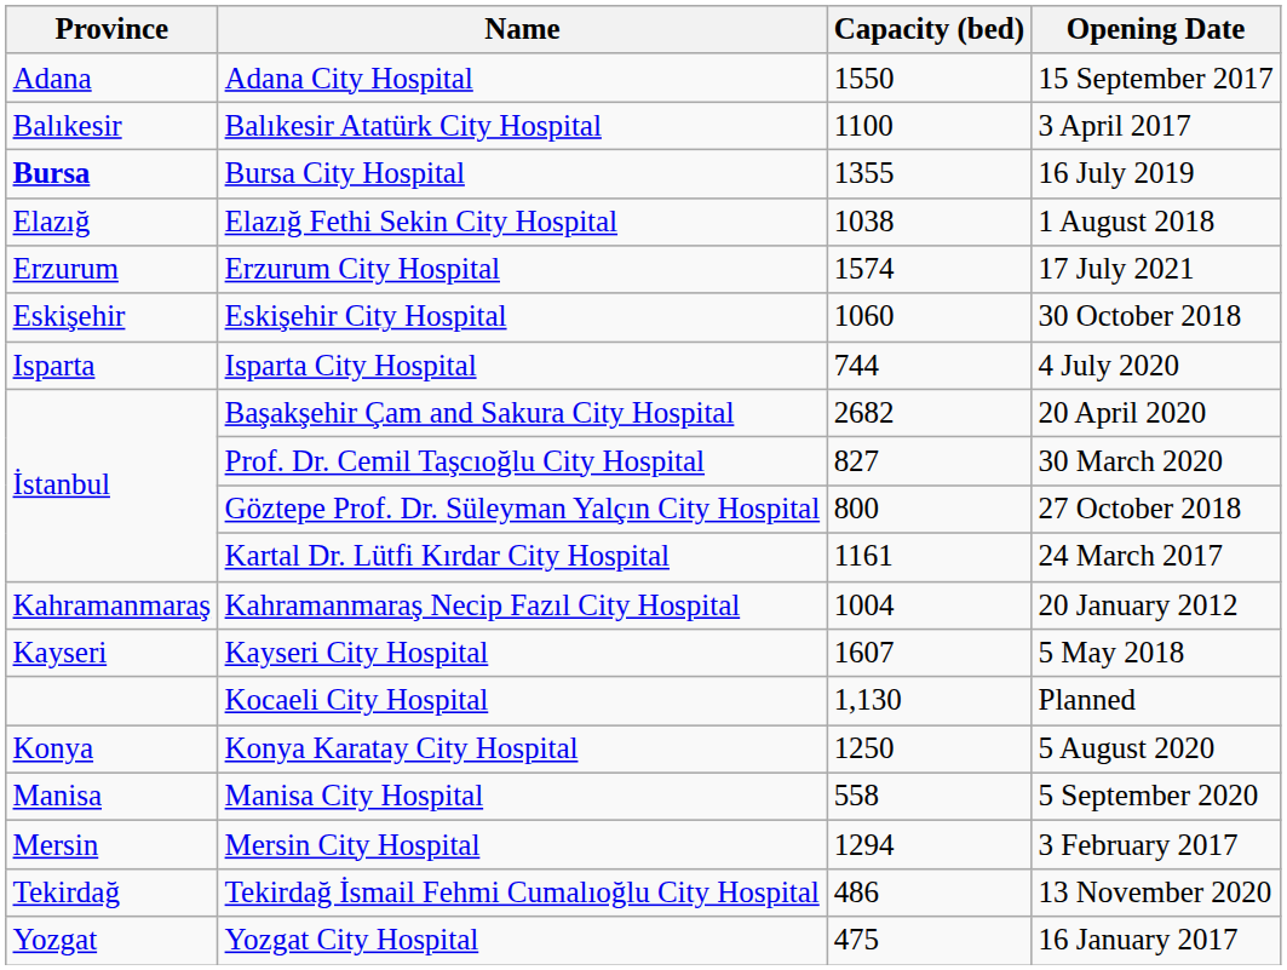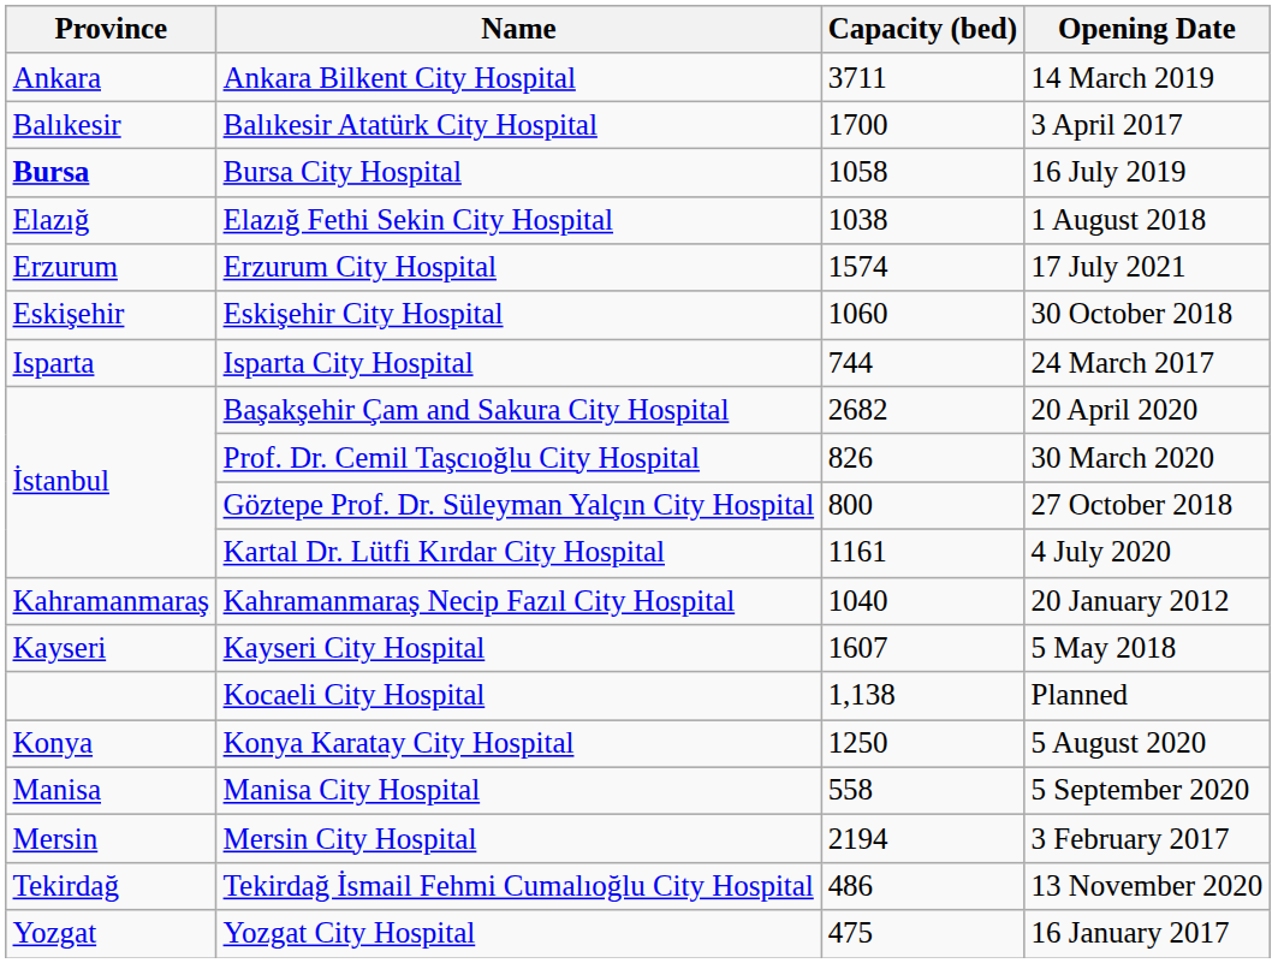 <table class="wikitable sortable">
 <tr>
 <th>Province</th>
 <th>Name</th>
 <th>Capacity (bed)</th>
 <th>Opening Date</th>
 </tr>
 <tr>
-<td><a href='#'>Adana</a></td>
-<td><a href='#'>Adana City Hospital</a></td>
-<td>1550</td>
-<td data-sort-value="2017-09-01">15 September 2017</td>
+<td><a href='#'>Ankara</a></td>
+<td><a href='#'>Ankara Bilkent City Hospital</a></td>
+<td>3711</td>
+<td data-sort-value="2019-02-01">14 March 2019</td>
 </tr>
 <tr>
 <td><a href='#'>Balıkesir</a></td>
 <td><a href='#'>Balıkesir Atatürk City Hospital</a></td>
-<td>1100</td>
+<td>1700</td>
 <td>3 April 2017</td>
 </tr>
 <tr>
 <td><strong><a href='#'>Bursa</a></strong></td>
 <td><a href='#'>Bursa City Hospital</a></td>
-<td>1355</td>
+<td>1058</td>
 <td data-sort-value="2019-07-01">16 July 2019</td>
 </tr>
 <tr>
 <td><a href='#'>Elazığ</a></td>
 <td><a href='#'>Elazığ Fethi Sekin City Hospital</a></td>
 <td>1038</td>
 <td data-sort-value="2018-08-01">1 August 2018</td>
 </tr>
 <tr>
 <td><a href='#'>Erzurum</a></td>
 <td><a href='#'>Erzurum City Hospital</a></td>
 <td>1574</td>
 <td>17 July 2021</td>
 </tr>
 <tr>
 <td><a href='#'>Eskişehir</a></td>
 <td><a href='#'>Eskişehir City Hospital</a></td>
 <td>1060</td>
 <td data-sort-value="2018-10-01">30 October 2018</td>
 </tr>
 <tr>
 <td><a href='#'>Isparta</a></td>
 <td><a href='#'>Isparta City Hospital</a></td>
 <td>744</td>
-<td data-sort-value="2019-03-20">4 July 2020</td>
+<td data-sort-value="2017-03-01">24 March 2017</td>
 </tr>
 <tr>
 <td rowspan="4"><a href='#'>İstanbul</a></td>
 <td><a href='#'>Başakşehir Çam and Sakura City Hospital</a></td>
 <td>2682</td>
 <td data-sort-value="2020-05-21">20 April 2020</td>
 </tr>
 <tr>
 <td><a href='#'>Prof. Dr. Cemil Taşcıoğlu City Hospital</a></td>
-<td>827</td>
+<td>826</td>
 <td>30 March 2020</td>
 </tr>
 <tr>
 <td><a href='#'>Göztepe Prof. Dr. Süleyman Yalçın City Hospital</a></td>
 <td>800</td>
 <td data-sort-value="2018-10-01">27 October 2018</td>
 </tr>
 <tr>
 <td><a href='#'>Kartal Dr. Lütfi Kırdar City Hospital</a></td>
 <td>1161</td>
-<td data-sort-value="2017-03-01">24 March 2017</td>
+<td data-sort-value="2019-03-20">4 July 2020</td>
 </tr>
 <tr>
 <td><a href='#'>Kahramanmaraş</a></td>
 <td><a href='#'>Kahramanmaraş Necip Fazıl City Hospital</a></td>
-<td>1004</td>
+<td>1040</td>
 <td data-sort-value="2020-03-30">20 January 2012</td>
 </tr>
 <tr>
 <td><a href='#'>Kayseri</a></td>
 <td><a href='#'>Kayseri City Hospital</a></td>
 <td>1607</td>
 <td data-sort-value="2018-05-01">5 May 2018</td>
 </tr>
 <tr>
 <td></td>
 <td><a href='#'>Kocaeli City Hospital</a></td>
-<td>1,130</td>
+<td>1,138</td>
 <td>Planned</td>
 </tr>
 <tr>
 <td><a href='#'>Konya</a></td>
 <td><a href='#'>Konya Karatay City Hospital</a></td>
 <td>1250</td>
 <td>5 August 2020</td>
 </tr>
 <tr>
 <td><a href='#'>Manisa</a></td>
 <td><a href='#'>Manisa City Hospital</a></td>
 <td>558</td>
 <td>5 September 2020</td>
 </tr>
 <tr>
 <td><a href='#'>Mersin</a></td>
 <td><a href='#'>Mersin City Hospital</a></td>
-<td>1294</td>
+<td>2194</td>
 <td data-sort-value="2017-02-01">3 February 2017</td>
 </tr>
 <tr>
 <td><a href='#'>Tekirdağ</a></td>
 <td><a href='#'>Tekirdağ İsmail Fehmi Cumalıoğlu City Hospital</a></td>
 <td>486</td>
 <td>13 November 2020</td>
 </tr>
 <tr>
 <td><a href='#'>Yozgat</a></td>
 <td><a href='#'>Yozgat City Hospital</a></td>
 <td>475</td>
 <td data-sort-value="2017-04-01">16 January 2017</td>
 </tr>
 </table>
